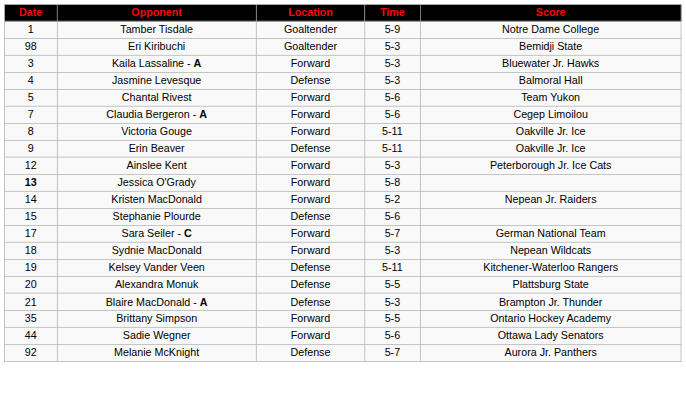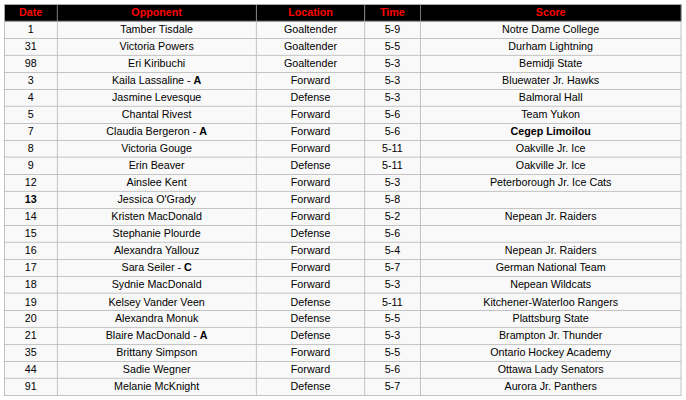 <table class="wikitable" style="width:80%;">
 <tr style="text-align:center; background:black; color:red;">
 <td><strong>Date</strong></td>
 <td><strong>Opponent</strong></td>
 <td><strong>Location</strong></td>
 <td><strong>Time</strong></td>
 <td><strong>Score</strong></td>
 </tr>
 <tr style="text-align:center;" bgcolor="">
 <td>1</td>
 <td>Tamber Tisdale</td>
 <td>Goaltender</td>
 <td>5-9</td>
 <td>Notre Dame College</td>
+</tr>
+<tr style="text-align:center;" bgcolor="">
+<td>31</td>
+<td>Victoria Powers</td>
+<td>Goaltender</td>
+<td>5-5</td>
+<td>Durham Lightning</td>
 </tr>
 <tr style="text-align:center;" bgcolor="">
 <td>98</td>
 <td>Eri Kiribuchi</td>
 <td>Goaltender</td>
 <td>5-3</td>
 <td>Bemidji State</td>
 </tr>
 <tr style="text-align:center;" bgcolor="">
 <td>3</td>
 <td>Kaila Lassaline - <strong>A</strong></td>
 <td>Forward</td>
 <td>5-3</td>
 <td>Bluewater Jr. Hawks</td>
 </tr>
 <tr style="text-align:center;" bgcolor="">
 <td>4</td>
 <td>Jasmine Levesque</td>
 <td>Defense</td>
 <td>5-3</td>
 <td>Balmoral Hall</td>
 </tr>
 <tr style="text-align:center;" bgcolor="">
 <td>5</td>
 <td>Chantal Rivest</td>
 <td>Forward</td>
 <td>5-6</td>
 <td>Team Yukon</td>
 </tr>
 <tr style="text-align:center;" bgcolor="">
 <td>7</td>
 <td>Claudia Bergeron - <strong>A</strong></td>
 <td>Forward</td>
 <td>5-6</td>
-<td>Cegep Limoilou</td>
+<td><strong>Cegep Limoilou</strong></td>
 </tr>
 <tr style="text-align:center;" bgcolor="">
 <td>8</td>
 <td>Victoria Gouge</td>
 <td>Forward</td>
 <td>5-11</td>
 <td>Oakville Jr. Ice</td>
 </tr>
 <tr style="text-align:center;" bgcolor="">
 <td>9</td>
 <td>Erin Beaver</td>
 <td>Defense</td>
 <td>5-11</td>
 <td>Oakville Jr. Ice</td>
 </tr>
 <tr style="text-align:center;" bgcolor="">
 <td>12</td>
 <td>Ainslee Kent</td>
 <td>Forward</td>
 <td>5-3</td>
 <td>Peterborough Jr. Ice Cats</td>
 </tr>
 <tr style="text-align:center;" bgcolor="">
 <td><strong>13</strong></td>
 <td>Jessica O'Grady</td>
 <td>Forward</td>
 <td>5-8</td>
 <td></td>
 </tr>
 <tr style="text-align:center;" bgcolor="">
 <td>14</td>
 <td>Kristen MacDonald</td>
 <td>Forward</td>
 <td>5-2</td>
 <td>Nepean Jr. Raiders</td>
 </tr>
 <tr style="text-align:center;" bgcolor="">
 <td>15</td>
 <td>Stephanie Plourde</td>
 <td>Defense</td>
 <td>5-6</td>
 <td></td>
+</tr>
+<tr style="text-align:center;" bgcolor="">
+<td>16</td>
+<td>Alexandra Yallouz</td>
+<td>Forward</td>
+<td>5-4</td>
+<td>Nepean Jr. Raiders</td>
 </tr>
 <tr style="text-align:center;" bgcolor="">
 <td>17</td>
 <td>Sara Seiler - <strong>C</strong></td>
 <td>Forward</td>
 <td>5-7</td>
 <td>German National Team</td>
 </tr>
 <tr style="text-align:center;" bgcolor="">
 <td>18</td>
 <td>Sydnie MacDonald</td>
 <td>Forward</td>
 <td>5-3</td>
 <td>Nepean Wildcats</td>
 </tr>
 <tr style="text-align:center;" bgcolor="">
 <td>19</td>
 <td>Kelsey Vander Veen</td>
 <td>Defense</td>
 <td>5-11</td>
 <td>Kitchener-Waterloo Rangers</td>
 </tr>
 <tr style="text-align:center;" bgcolor="">
 <td>20</td>
 <td>Alexandra Monuk</td>
 <td>Defense</td>
 <td>5-5</td>
 <td>Plattsburg State</td>
 </tr>
 <tr style="text-align:center;" bgcolor="">
 <td>21</td>
 <td>Blaire MacDonald - <strong>A</strong></td>
 <td>Defense</td>
 <td>5-3</td>
 <td>Brampton Jr. Thunder</td>
 </tr>
 <tr style="text-align:center;" bgcolor="">
 <td>35</td>
 <td>Brittany Simpson</td>
 <td>Forward</td>
 <td>5-5</td>
 <td>Ontario Hockey Academy</td>
 </tr>
 <tr style="text-align:center;" bgcolor="">
 <td>44</td>
 <td>Sadie Wegner</td>
 <td>Forward</td>
 <td>5-6</td>
 <td>Ottawa Lady Senators</td>
 </tr>
 <tr style="text-align:center;" bgcolor="">
-<td>92</td>
+<td>91</td>
 <td>Melanie McKnight</td>
 <td>Defense</td>
 <td>5-7</td>
 <td>Aurora Jr. Panthers</td>
 </tr>
 </table>
